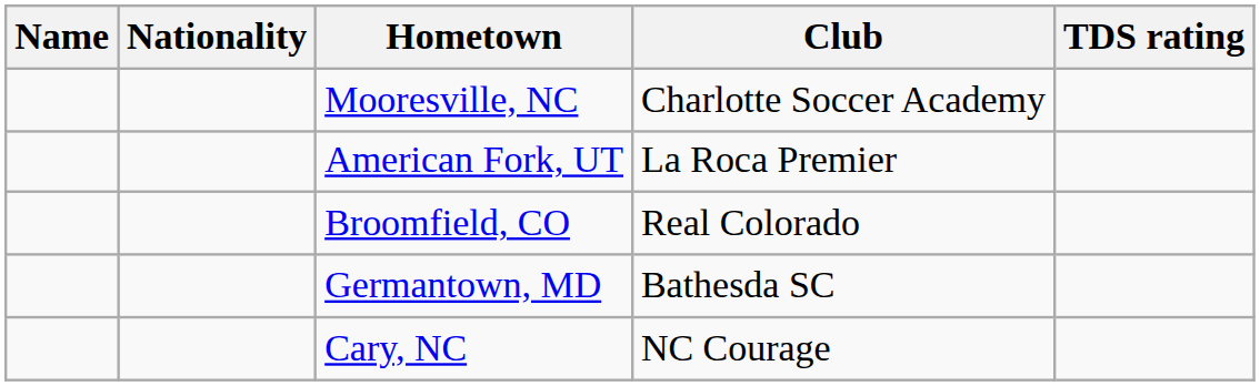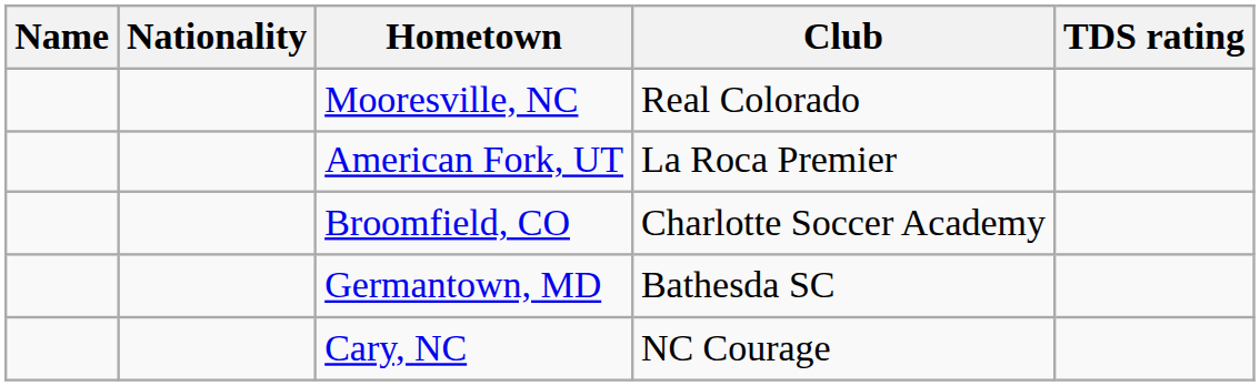 <table class="wikitable" style="font-size:90%;" border="1">
 <tr>
 <th>Name</th>
 <th>Nationality</th>
 <th>Hometown</th>
 <th>Club</th>
 <th>TDS rating</th>
 </tr>
 <tr>
 <td></td>
 <td></td>
 <td><a href='#'>Mooresville, NC</a></td>
-<td>Charlotte Soccer Academy</td>
+<td>Real Colorado</td>
 <td></td>
 </tr>
 <tr>
 <td></td>
 <td></td>
 <td><a href='#'>American Fork, UT</a></td>
 <td>La Roca Premier</td>
 <td></td>
 </tr>
 <tr>
 <td></td>
 <td></td>
 <td><a href='#'>Broomfield, CO</a></td>
-<td>Real Colorado</td>
+<td>Charlotte Soccer Academy</td>
 <td></td>
 </tr>
 <tr>
 <td></td>
 <td></td>
 <td><a href='#'>Germantown, MD</a></td>
 <td>Bathesda SC</td>
 <td></td>
 </tr>
 <tr>
 <td></td>
 <td></td>
 <td><a href='#'>Cary, NC</a></td>
 <td>NC Courage</td>
 <td></td>
 </tr>
 </table>
